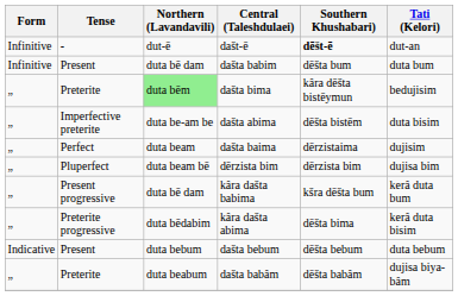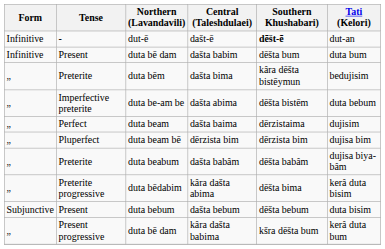 <table class="wikitable">
 <tr>
 <th>Form</th>
 <th>Tense</th>
 <th>Northern<br>(Lavandavili)</th>
 <th>Central<br>(Taleshdulaei)</th>
 <th>Southern<br>Khushabari)</th>
 <th><a href='#'>Tati</a><br>(Kelori)</th>
 </tr>
 <tr>
 <td>Infinitive</td>
 <td><strong>-</strong></td>
 <td>dut-ē</td>
 <td>dašt-ē</td>
 <td><strong>dēšt-ē</strong></td>
 <td>dut-an</td>
 </tr>
 <tr>
 <td>Infinitive</td>
 <td>Present</td>
 <td>duta bē dam</td>
 <td>dašta babim</td>
 <td>dēšta bum</td>
 <td>duta bum</td>
 </tr>
 <tr>
 <td>„</td>
 <td>Preterite</td>
-<td style="background: lightgreen;">duta bēm</td>
+<td>duta bēm</td>
 <td>dašta bima</td>
 <td>kâra dēšta bistēymun</td>
 <td>bedujisim</td>
 </tr>
 <tr>
 <td>„</td>
 <td>Imperfective preterite</td>
 <td>duta be-am be</td>
 <td>dašta abima</td>
 <td>dēšta bistēm</td>
-<td>duta bisim</td>
+<td>duta bebum</td>
 </tr>
 <tr>
 <td>„</td>
 <td>Perfect</td>
 <td>duta beam</td>
 <td>dašta baima</td>
 <td>dērzistaima</td>
 <td>dujisim</td>
 </tr>
 <tr>
 <td>„</td>
 <td>Pluperfect</td>
 <td>duta beam bē</td>
 <td>dērzista bim</td>
 <td>dērzista bim</td>
 <td>dujisa bim</td>
 </tr>
 <tr>
 <td>„</td>
-<td>Present progressive</td>
-<td>duta bē dam</td>
-<td>kâra dašta babima</td>
-<td>kšra dēšta bum</td>
-<td>kerâ duta bum</td>
+<td>Preterite</td>
+<td>duta beabum</td>
+<td>dašta babâm</td>
+<td>dēšta babâm</td>
+<td>dujisa biya-bâm</td>
 </tr>
 <tr>
 <td>„</td>
 <td>Preterite progressive</td>
 <td>duta bēdabim</td>
 <td>kâra dašta abima</td>
 <td>dēšta bima</td>
 <td>kerâ duta bisim</td>
 </tr>
 <tr>
-<td>Indicative</td>
+<td>Subjunctive</td>
 <td>Present</td>
 <td>duta bebum</td>
 <td>dašta bebum</td>
 <td>dēšta bebum</td>
-<td>duta bebum</td>
+<td>duta bisim</td>
 </tr>
 <tr>
 <td>„</td>
-<td>Preterite</td>
-<td>duta beabum</td>
-<td>dašta babâm</td>
-<td>dēšta babâm</td>
-<td>dujisa biya-bâm</td>
+<td>Present progressive</td>
+<td>duta bē dam</td>
+<td>kâra dašta babima</td>
+<td>kšra dēšta bum</td>
+<td>kerâ duta bum</td>
 </tr>
 <tr>
 </tr>
 </table>
